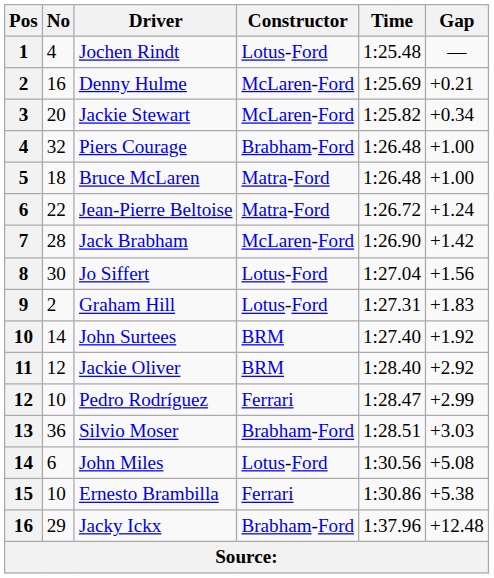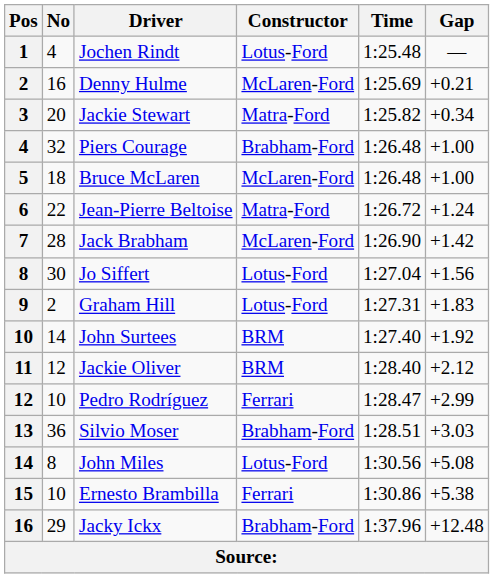 <table class="wikitable sortable" style="font-size: 95%">
 <tr>
 <th>Pos</th>
 <th>No</th>
 <th>Driver</th>
 <th>Constructor</th>
 <th>Time</th>
 <th>Gap</th>
 </tr>
 <tr>
 <th>1</th>
 <td>4</td>
 <td> <a href='#'>Jochen Rindt</a></td>
 <td><a href='#'>Lotus</a>-<a href='#'>Ford</a></td>
 <td>1:25.48</td>
 <td align="center">—</td>
 </tr>
 <tr>
 <th>2</th>
 <td>16</td>
 <td> <a href='#'>Denny Hulme</a></td>
 <td><a href='#'>McLaren</a>-<a href='#'>Ford</a></td>
 <td>1:25.69</td>
 <td>+0.21</td>
 </tr>
 <tr>
 <th>3</th>
 <td>20</td>
 <td> <a href='#'>Jackie Stewart</a></td>
-<td><a href='#'>McLaren</a>-<a href='#'>Ford</a></td>
+<td><a href='#'>Matra</a>-<a href='#'>Ford</a></td>
 <td>1:25.82</td>
 <td>+0.34</td>
 </tr>
 <tr>
 <th>4</th>
 <td>32</td>
 <td> <a href='#'>Piers Courage</a></td>
 <td><a href='#'>Brabham</a>-<a href='#'>Ford</a></td>
 <td>1:26.48</td>
 <td>+1.00</td>
 </tr>
 <tr>
 <th>5</th>
 <td>18</td>
 <td> <a href='#'>Bruce McLaren</a></td>
-<td><a href='#'>Matra</a>-<a href='#'>Ford</a></td>
+<td><a href='#'>McLaren</a>-<a href='#'>Ford</a></td>
 <td>1:26.48</td>
 <td>+1.00</td>
 </tr>
 <tr>
 <th>6</th>
 <td>22</td>
 <td> <a href='#'>Jean-Pierre Beltoise</a></td>
 <td><a href='#'>Matra</a>-<a href='#'>Ford</a></td>
 <td>1:26.72</td>
 <td>+1.24</td>
 </tr>
 <tr>
 <th>7</th>
 <td>28</td>
 <td> <a href='#'>Jack Brabham</a></td>
 <td><a href='#'>McLaren</a>-<a href='#'>Ford</a></td>
 <td>1:26.90</td>
 <td>+1.42</td>
 </tr>
 <tr>
 <th>8</th>
 <td>30</td>
 <td> <a href='#'>Jo Siffert</a></td>
 <td><a href='#'>Lotus</a>-<a href='#'>Ford</a></td>
 <td>1:27.04</td>
 <td>+1.56</td>
 </tr>
 <tr>
 <th>9</th>
 <td>2</td>
 <td> <a href='#'>Graham Hill</a></td>
 <td><a href='#'>Lotus</a>-<a href='#'>Ford</a></td>
 <td>1:27.31</td>
 <td>+1.83</td>
 </tr>
 <tr>
 <th>10</th>
 <td>14</td>
 <td> <a href='#'>John Surtees</a></td>
 <td><a href='#'>BRM</a></td>
 <td>1:27.40</td>
 <td>+1.92</td>
 </tr>
 <tr>
 <th>11</th>
 <td>12</td>
 <td> <a href='#'>Jackie Oliver</a></td>
 <td><a href='#'>BRM</a></td>
 <td>1:28.40</td>
-<td>+2.92</td>
+<td>+2.12</td>
 </tr>
 <tr>
 <th>12</th>
 <td>10</td>
 <td> <a href='#'>Pedro Rodríguez</a></td>
 <td><a href='#'>Ferrari</a></td>
 <td>1:28.47</td>
 <td>+2.99</td>
 </tr>
 <tr>
 <th>13</th>
 <td>36</td>
 <td> <a href='#'>Silvio Moser</a></td>
 <td><a href='#'>Brabham</a>-<a href='#'>Ford</a></td>
 <td>1:28.51</td>
 <td>+3.03</td>
 </tr>
 <tr>
 <th>14</th>
-<td>6</td>
+<td>8</td>
 <td> <a href='#'>John Miles</a></td>
 <td><a href='#'>Lotus</a>-<a href='#'>Ford</a></td>
 <td>1:30.56</td>
 <td>+5.08</td>
 </tr>
 <tr>
 <th>15</th>
 <td>10</td>
 <td> <a href='#'>Ernesto Brambilla</a></td>
 <td><a href='#'>Ferrari</a></td>
 <td>1:30.86</td>
 <td>+5.38</td>
 </tr>
 <tr>
 <th>16</th>
 <td>29</td>
 <td> <a href='#'>Jacky Ickx</a></td>
 <td><a href='#'>Brabham</a>-<a href='#'>Ford</a></td>
 <td>1:37.96</td>
 <td>+12.48</td>
 </tr>
 <tr>
 <th colspan="6">Source:</th>
 </tr>
 </table>
